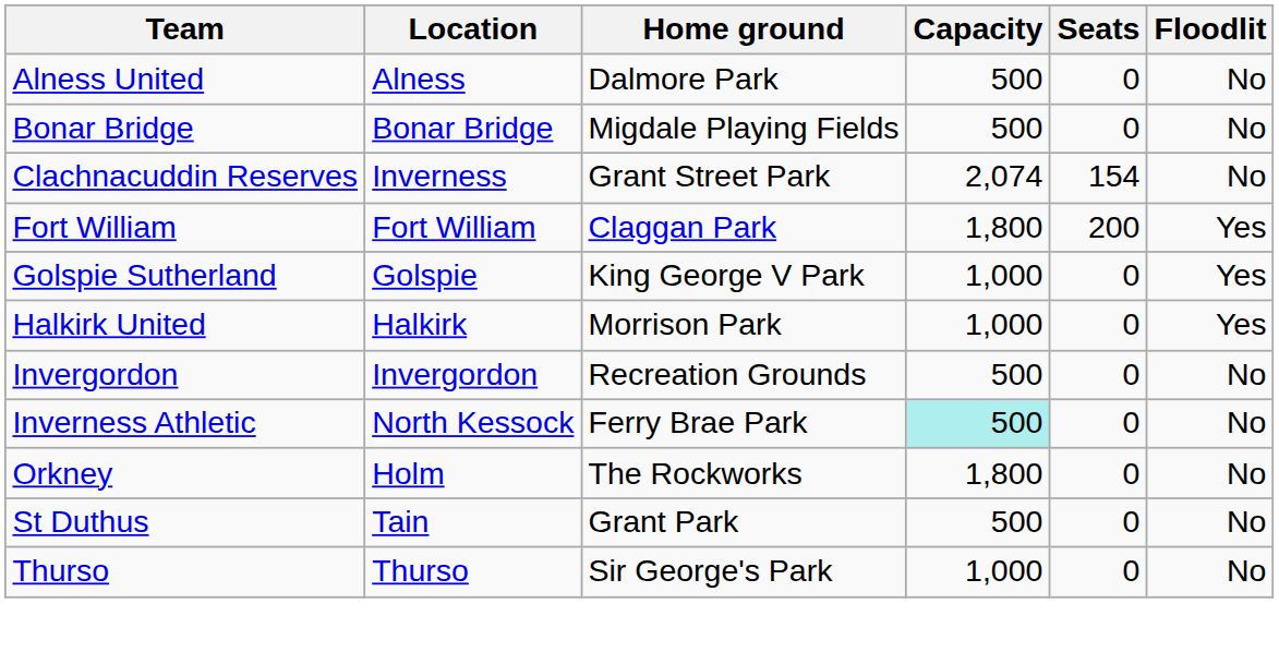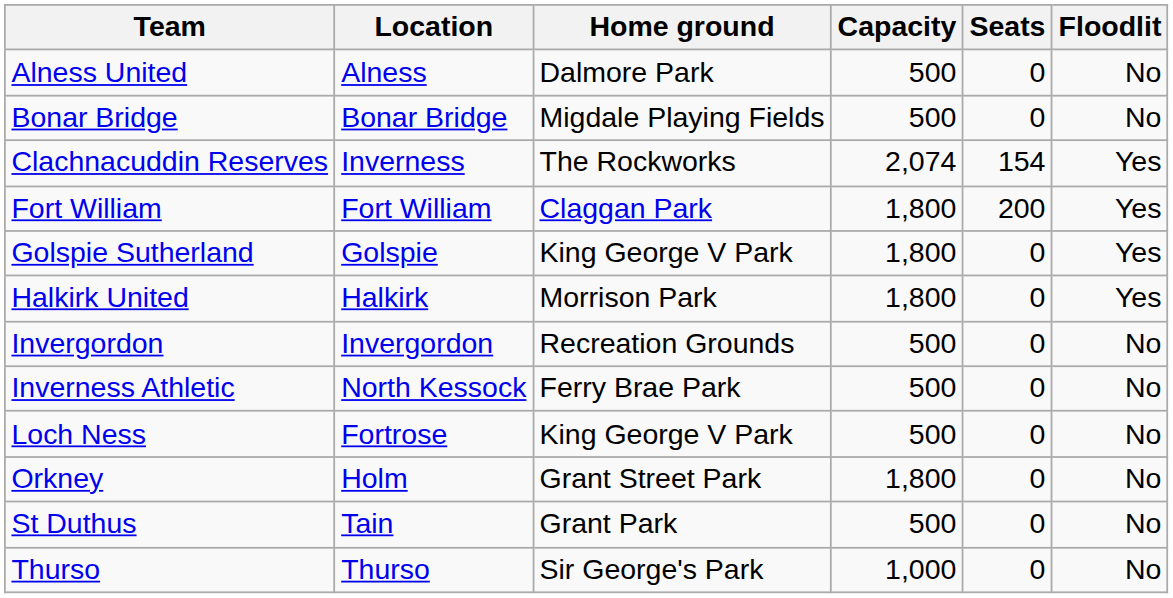 <table class="wikitable sortable">
 <tr>
 <th>Team</th>
 <th>Location</th>
 <th>Home ground</th>
 <th data-sort-type="number">Capacity</th>
 <th data-sort-type="number">Seats</th>
 <th>Floodlit</th>
 </tr>
 <tr>
 <td><a href='#'>Alness United</a></td>
 <td><a href='#'>Alness</a></td>
 <td>Dalmore Park</td>
 <td align=right>500</td>
 <td align=right>0</td>
 <td align=right>No</td>
 </tr>
 <tr>
 <td><a href='#'>Bonar Bridge</a></td>
 <td><a href='#'>Bonar Bridge</a></td>
 <td>Migdale Playing Fields</td>
 <td align=right>500</td>
 <td align=right>0</td>
 <td align=right>No</td>
 </tr>
 <tr>
 <td><a href='#'>Clachnacuddin Reserves</a></td>
 <td><a href='#'>Inverness</a></td>
-<td>Grant Street Park</td>
+<td>The Rockworks</td>
 <td align=right>2,074</td>
 <td align=right>154</td>
-<td align=right>No</td>
+<td align=right>Yes</td>
 </tr>
 <tr>
 <td><a href='#'>Fort William</a> </td>
 <td><a href='#'>Fort William</a></td>
 <td><a href='#'>Claggan Park</a></td>
 <td align=right>1,800</td>
 <td align=right>200</td>
 <td align=right>Yes</td>
 </tr>
 <tr>
 <td><a href='#'>Golspie Sutherland</a> </td>
 <td><a href='#'>Golspie</a></td>
 <td>King George V Park</td>
-<td align=right>1,000</td>
+<td align=right>1,800</td>
 <td align=right>0</td>
 <td align=right>Yes</td>
 </tr>
 <tr>
 <td><a href='#'>Halkirk United</a></td>
 <td><a href='#'>Halkirk</a></td>
 <td>Morrison Park</td>
-<td align=right>1,000</td>
+<td align=right>1,800</td>
 <td align=right>0</td>
 <td align=right>Yes</td>
 </tr>
 <tr>
 <td><a href='#'>Invergordon</a></td>
 <td><a href='#'>Invergordon</a></td>
 <td>Recreation Grounds</td>
 <td align=right>500</td>
 <td align=right>0</td>
 <td align=right>No</td>
 </tr>
 <tr>
 <td><a href='#'>Inverness Athletic</a></td>
 <td><a href='#'>North Kessock</a></td>
 <td>Ferry Brae Park</td>
-<td align=right style="background: paleturquoise;">500</td>
+<td align=right>500</td>
+<td align=right>0</td>
+<td align=right>No</td>
+</tr>
+<tr>
+<td><a href='#'>Loch Ness</a></td>
+<td><a href='#'>Fortrose</a></td>
+<td>King George V Park</td>
+<td align=right>500</td>
 <td align=right>0</td>
 <td align=right>No</td>
 </tr>
 <tr>
 <td><a href='#'>Orkney</a></td>
 <td><a href='#'>Holm</a></td>
-<td>The Rockworks</td>
+<td>Grant Street Park</td>
 <td align=right>1,800</td>
 <td align=right>0</td>
 <td align=right>No</td>
 </tr>
 <tr>
 <td><a href='#'>St Duthus</a></td>
 <td><a href='#'>Tain</a></td>
 <td>Grant Park</td>
 <td align=right>500</td>
 <td align=right>0</td>
 <td align=right>No</td>
 </tr>
 <tr>
 <td><a href='#'>Thurso</a></td>
 <td><a href='#'>Thurso</a></td>
 <td>Sir George's Park</td>
 <td align=right>1,000</td>
 <td align=right>0</td>
 <td align=right>No</td>
 </tr>
 </table>
